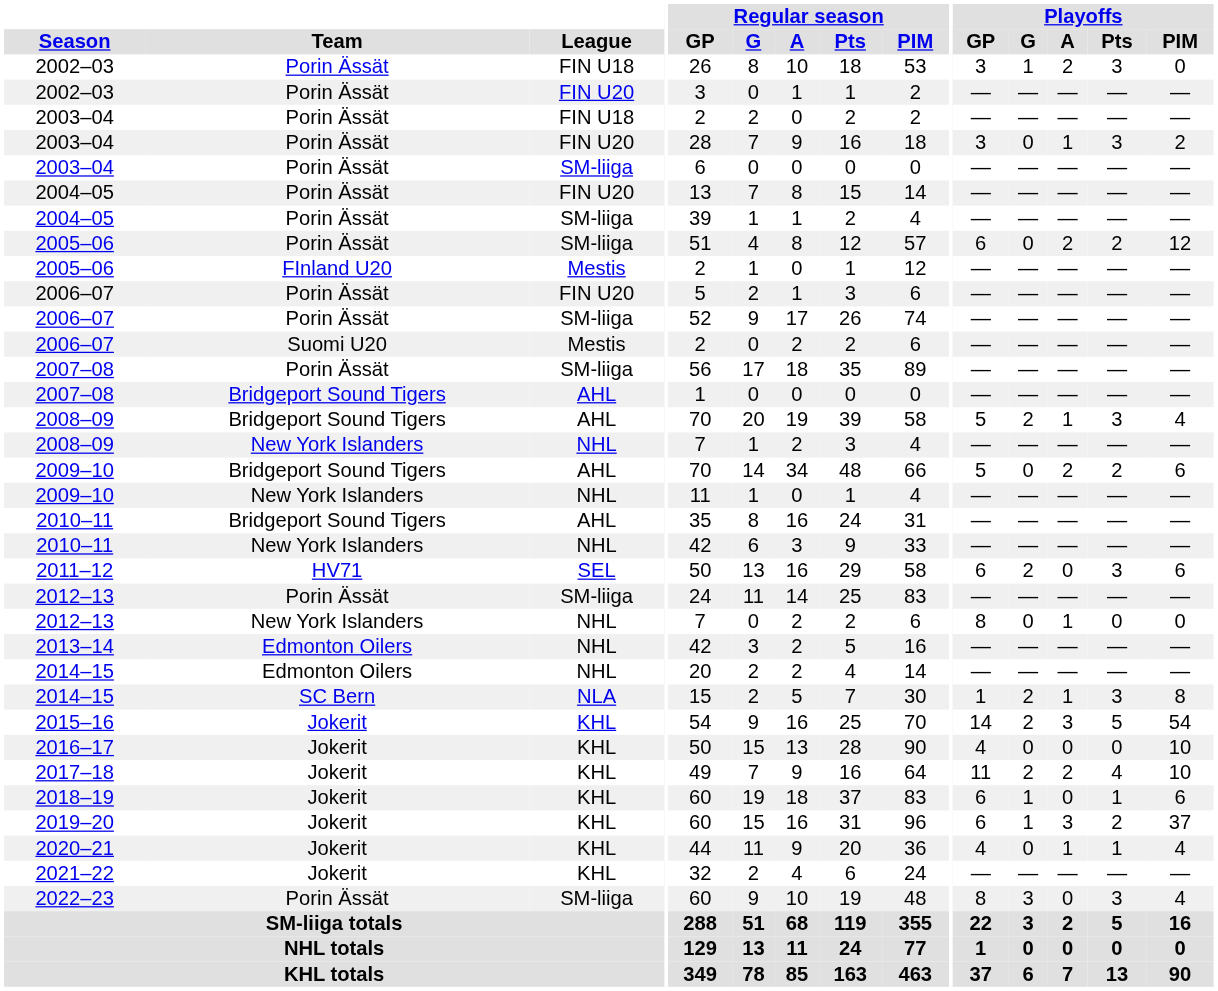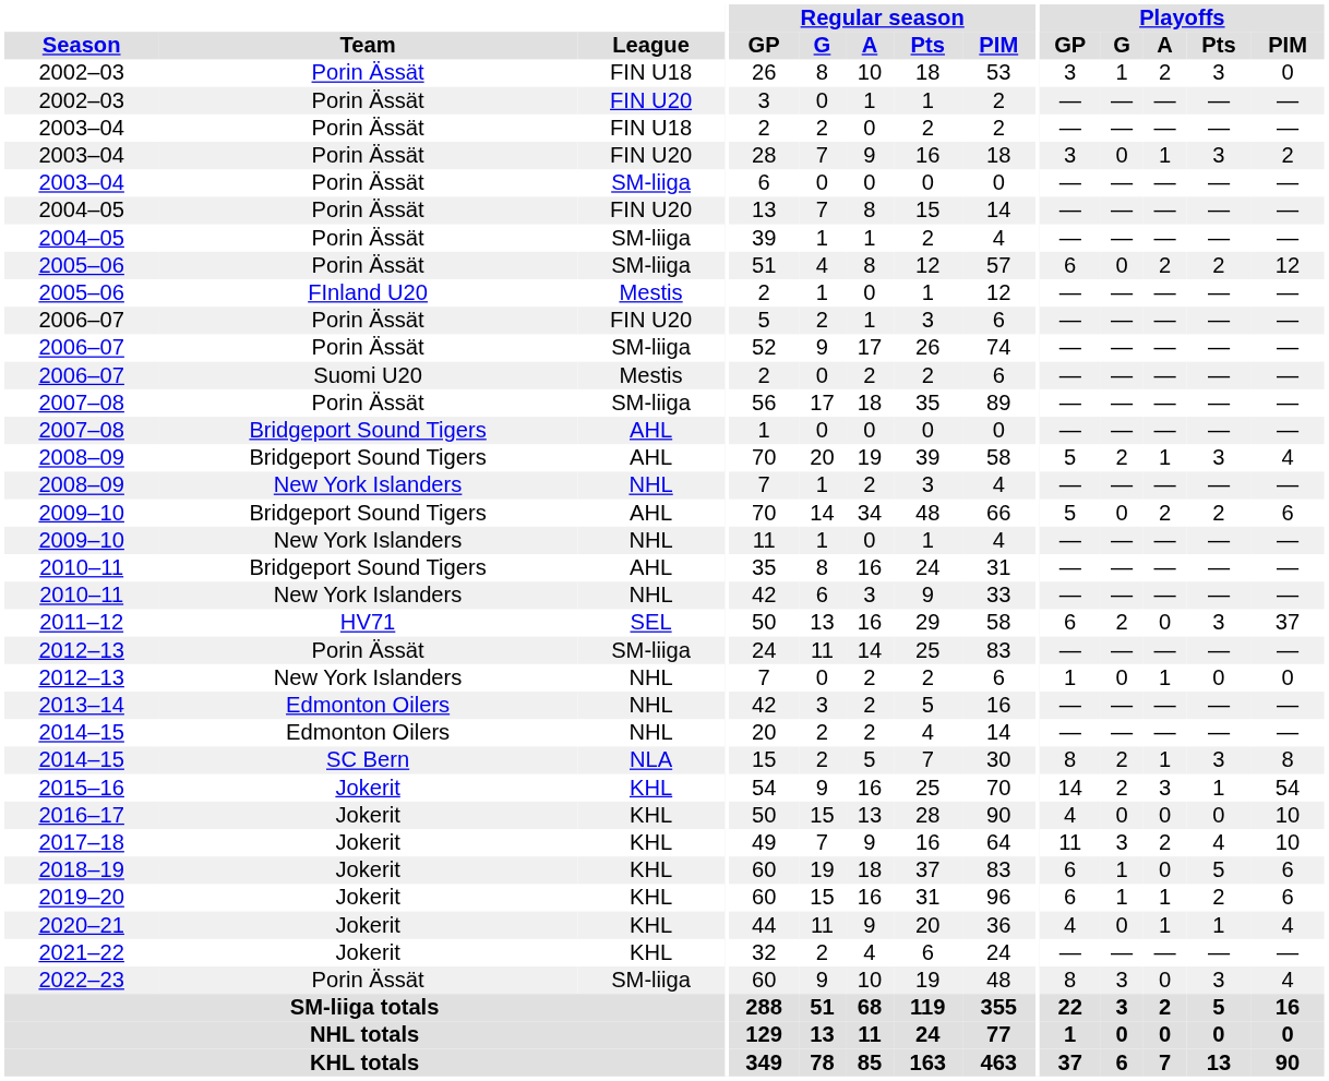 <table border="0" cellpadding="1" cellspacing="0" style="text-align:center; width:60em">
 <tr bgcolor="#e0e0e0">
 <th colspan="3"  bgcolor="#ffffff"></th>
 <th rowspan="99" bgcolor="#ffffff"></th>
 <th colspan="5"><a href='#'>Regular season</a></th>
 <th rowspan="99" bgcolor="#ffffff"></th>
 <th colspan="5"><a href='#'>Playoffs</a></th>
 </tr>
 <tr bgcolor="#e0e0e0">
 <th><a href='#'>Season</a></th>
 <th>Team</th>
 <th>League</th>
 <th>GP</th>
 <th><a href='#'>G</a></th>
 <th><a href='#'>A</a></th>
 <th><a href='#'>Pts</a></th>
 <th><a href='#'>PIM</a></th>
 <th>GP</th>
 <th>G</th>
 <th>A</th>
 <th>Pts</th>
 <th>PIM</th>
 </tr>
 <tr>
 <td>2002–03</td>
 <td><a href='#'>Porin Ässät</a></td>
 <td>FIN U18</td>
 <td>26</td>
 <td>8</td>
 <td>10</td>
 <td>18</td>
 <td>53</td>
 <td>3</td>
 <td>1</td>
 <td>2</td>
 <td>3</td>
 <td>0</td>
 </tr>
 <tr bgcolor="#f0f0f0">
 <td>2002–03</td>
 <td>Porin Ässät</td>
 <td><a href='#'>FIN U20</a></td>
 <td>3</td>
 <td>0</td>
 <td>1</td>
 <td>1</td>
 <td>2</td>
 <td>—</td>
 <td>—</td>
 <td>—</td>
 <td>—</td>
 <td>—</td>
 </tr>
 <tr>
 <td>2003–04</td>
 <td>Porin Ässät</td>
 <td>FIN U18</td>
 <td>2</td>
 <td>2</td>
 <td>0</td>
 <td>2</td>
 <td>2</td>
 <td>—</td>
 <td>—</td>
 <td>—</td>
 <td>—</td>
 <td>—</td>
 </tr>
 <tr bgcolor="#f0f0f0">
 <td>2003–04</td>
 <td>Porin Ässät</td>
 <td>FIN U20</td>
 <td>28</td>
 <td>7</td>
 <td>9</td>
 <td>16</td>
 <td>18</td>
 <td>3</td>
 <td>0</td>
 <td>1</td>
 <td>3</td>
 <td>2</td>
 </tr>
 <tr>
 <td><a href='#'>2003–04</a></td>
 <td>Porin Ässät</td>
 <td><a href='#'>SM-liiga</a></td>
 <td>6</td>
 <td>0</td>
 <td>0</td>
 <td>0</td>
 <td>0</td>
 <td>—</td>
 <td>—</td>
 <td>—</td>
 <td>—</td>
 <td>—</td>
 </tr>
 <tr bgcolor="#f0f0f0">
 <td>2004–05</td>
 <td>Porin Ässät</td>
 <td>FIN U20</td>
 <td>13</td>
 <td>7</td>
 <td>8</td>
 <td>15</td>
 <td>14</td>
 <td>—</td>
 <td>—</td>
 <td>—</td>
 <td>—</td>
 <td>—</td>
 </tr>
 <tr>
 <td><a href='#'>2004–05</a></td>
 <td>Porin Ässät</td>
 <td>SM-liiga</td>
 <td>39</td>
 <td>1</td>
 <td>1</td>
 <td>2</td>
 <td>4</td>
 <td>—</td>
 <td>—</td>
 <td>—</td>
 <td>—</td>
 <td>—</td>
 </tr>
 <tr bgcolor="#f0f0f0">
 <td><a href='#'>2005–06</a></td>
 <td>Porin Ässät</td>
 <td>SM-liiga</td>
 <td>51</td>
 <td>4</td>
 <td>8</td>
 <td>12</td>
 <td>57</td>
 <td>6</td>
 <td>0</td>
 <td>2</td>
 <td>2</td>
 <td>12</td>
 </tr>
 <tr>
 <td><a href='#'>2005–06</a></td>
 <td><a href='#'>FInland U20</a></td>
 <td><a href='#'>Mestis</a></td>
 <td>2</td>
 <td>1</td>
 <td>0</td>
 <td>1</td>
 <td>12</td>
 <td>—</td>
 <td>—</td>
 <td>—</td>
 <td>—</td>
 <td>—</td>
 </tr>
 <tr bgcolor="#f0f0f0">
 <td>2006–07</td>
 <td>Porin Ässät</td>
 <td>FIN U20</td>
 <td>5</td>
 <td>2</td>
 <td>1</td>
 <td>3</td>
 <td>6</td>
 <td>—</td>
 <td>—</td>
 <td>—</td>
 <td>—</td>
 <td>—</td>
 </tr>
 <tr>
 <td><a href='#'>2006–07</a></td>
 <td>Porin Ässät</td>
 <td>SM-liiga</td>
 <td>52</td>
 <td>9</td>
 <td>17</td>
 <td>26</td>
 <td>74</td>
 <td>—</td>
 <td>—</td>
 <td>—</td>
 <td>—</td>
 <td>—</td>
 </tr>
 <tr bgcolor="#f0f0f0">
 <td><a href='#'>2006–07</a></td>
 <td>Suomi U20</td>
 <td>Mestis</td>
 <td>2</td>
 <td>0</td>
 <td>2</td>
 <td>2</td>
 <td>6</td>
 <td>—</td>
 <td>—</td>
 <td>—</td>
 <td>—</td>
 <td>—</td>
 </tr>
 <tr>
 <td><a href='#'>2007–08</a></td>
 <td>Porin Ässät</td>
 <td>SM-liiga</td>
 <td>56</td>
 <td>17</td>
 <td>18</td>
 <td>35</td>
 <td>89</td>
 <td>—</td>
 <td>—</td>
 <td>—</td>
 <td>—</td>
 <td>—</td>
 </tr>
 <tr bgcolor="#f0f0f0">
 <td><a href='#'>2007–08</a></td>
 <td><a href='#'>Bridgeport Sound Tigers</a></td>
 <td><a href='#'>AHL</a></td>
 <td>1</td>
 <td>0</td>
 <td>0</td>
 <td>0</td>
 <td>0</td>
 <td>—</td>
 <td>—</td>
 <td>—</td>
 <td>—</td>
 <td>—</td>
 </tr>
 <tr>
 <td><a href='#'>2008–09</a></td>
 <td>Bridgeport Sound Tigers</td>
 <td>AHL</td>
 <td>70</td>
 <td>20</td>
 <td>19</td>
 <td>39</td>
 <td>58</td>
 <td>5</td>
 <td>2</td>
 <td>1</td>
 <td>3</td>
 <td>4</td>
 </tr>
 <tr bgcolor="#f0f0f0">
 <td><a href='#'>2008–09</a></td>
 <td><a href='#'>New York Islanders</a></td>
 <td><a href='#'>NHL</a></td>
 <td>7</td>
 <td>1</td>
 <td>2</td>
 <td>3</td>
 <td>4</td>
 <td>—</td>
 <td>—</td>
 <td>—</td>
 <td>—</td>
 <td>—</td>
 </tr>
 <tr>
 <td><a href='#'>2009–10</a></td>
 <td>Bridgeport Sound Tigers</td>
 <td>AHL</td>
 <td>70</td>
 <td>14</td>
 <td>34</td>
 <td>48</td>
 <td>66</td>
 <td>5</td>
 <td>0</td>
 <td>2</td>
 <td>2</td>
 <td>6</td>
 </tr>
 <tr bgcolor="#f0f0f0">
 <td><a href='#'>2009–10</a></td>
 <td>New York Islanders</td>
 <td>NHL</td>
 <td>11</td>
 <td>1</td>
 <td>0</td>
 <td>1</td>
 <td>4</td>
 <td>—</td>
 <td>—</td>
 <td>—</td>
 <td>—</td>
 <td>—</td>
 </tr>
 <tr>
 <td><a href='#'>2010–11</a></td>
 <td>Bridgeport Sound Tigers</td>
 <td>AHL</td>
 <td>35</td>
 <td>8</td>
 <td>16</td>
 <td>24</td>
 <td>31</td>
 <td>—</td>
 <td>—</td>
 <td>—</td>
 <td>—</td>
 <td>—</td>
 </tr>
 <tr bgcolor="#f0f0f0">
 <td><a href='#'>2010–11</a></td>
 <td>New York Islanders</td>
 <td>NHL</td>
 <td>42</td>
 <td>6</td>
 <td>3</td>
 <td>9</td>
 <td>33</td>
 <td>—</td>
 <td>—</td>
 <td>—</td>
 <td>—</td>
 <td>—</td>
 </tr>
 <tr>
 <td><a href='#'>2011–12</a></td>
 <td><a href='#'>HV71</a></td>
 <td><a href='#'>SEL</a></td>
 <td>50</td>
 <td>13</td>
 <td>16</td>
 <td>29</td>
 <td>58</td>
 <td>6</td>
 <td>2</td>
 <td>0</td>
 <td>3</td>
-<td>6</td>
+<td>37</td>
 </tr>
 <tr bgcolor="#f0f0f0">
 <td><a href='#'>2012–13</a></td>
 <td>Porin Ässät</td>
 <td>SM-liiga</td>
 <td>24</td>
 <td>11</td>
 <td>14</td>
 <td>25</td>
 <td>83</td>
 <td>—</td>
 <td>—</td>
 <td>—</td>
 <td>—</td>
 <td>—</td>
 </tr>
 <tr>
 <td><a href='#'>2012–13</a></td>
 <td>New York Islanders</td>
 <td>NHL</td>
 <td>7</td>
 <td>0</td>
 <td>2</td>
 <td>2</td>
 <td>6</td>
-<td>8</td>
+<td>1</td>
 <td>0</td>
 <td>1</td>
 <td>0</td>
 <td>0</td>
 </tr>
 <tr bgcolor="#f0f0f0">
 <td><a href='#'>2013–14</a></td>
 <td><a href='#'>Edmonton Oilers</a></td>
 <td>NHL</td>
 <td>42</td>
 <td>3</td>
 <td>2</td>
 <td>5</td>
 <td>16</td>
 <td>—</td>
 <td>—</td>
 <td>—</td>
 <td>—</td>
 <td>—</td>
 </tr>
 <tr>
 <td><a href='#'>2014–15</a></td>
 <td>Edmonton Oilers</td>
 <td>NHL</td>
 <td>20</td>
 <td>2</td>
 <td>2</td>
 <td>4</td>
 <td>14</td>
 <td>—</td>
 <td>—</td>
 <td>—</td>
 <td>—</td>
 <td>—</td>
 </tr>
 <tr bgcolor="#f0f0f0">
 <td><a href='#'>2014–15</a></td>
 <td><a href='#'>SC Bern</a></td>
 <td><a href='#'>NLA</a></td>
 <td>15</td>
 <td>2</td>
 <td>5</td>
 <td>7</td>
 <td>30</td>
-<td>1</td>
+<td>8</td>
 <td>2</td>
 <td>1</td>
 <td>3</td>
 <td>8</td>
 </tr>
 <tr>
 <td><a href='#'>2015–16</a></td>
 <td><a href='#'>Jokerit</a></td>
 <td><a href='#'>KHL</a></td>
 <td>54</td>
 <td>9</td>
 <td>16</td>
 <td>25</td>
 <td>70</td>
 <td>14</td>
 <td>2</td>
 <td>3</td>
-<td>5</td>
+<td>1</td>
 <td>54</td>
 </tr>
 <tr bgcolor="#f0f0f0">
 <td><a href='#'>2016–17</a></td>
 <td>Jokerit</td>
 <td>KHL</td>
 <td>50</td>
 <td>15</td>
 <td>13</td>
 <td>28</td>
 <td>90</td>
 <td>4</td>
 <td>0</td>
 <td>0</td>
 <td>0</td>
 <td>10</td>
 </tr>
 <tr>
 <td><a href='#'>2017–18</a></td>
 <td>Jokerit</td>
 <td>KHL</td>
 <td>49</td>
 <td>7</td>
 <td>9</td>
 <td>16</td>
 <td>64</td>
 <td>11</td>
-<td>2</td>
+<td>3</td>
 <td>2</td>
 <td>4</td>
 <td>10</td>
 </tr>
 <tr bgcolor="#f0f0f0">
 <td><a href='#'>2018–19</a></td>
 <td>Jokerit</td>
 <td>KHL</td>
 <td>60</td>
 <td>19</td>
 <td>18</td>
 <td>37</td>
 <td>83</td>
 <td>6</td>
 <td>1</td>
 <td>0</td>
-<td>1</td>
+<td>5</td>
 <td>6</td>
 </tr>
 <tr>
 <td><a href='#'>2019–20</a></td>
 <td>Jokerit</td>
 <td>KHL</td>
 <td>60</td>
 <td>15</td>
 <td>16</td>
 <td>31</td>
 <td>96</td>
 <td>6</td>
 <td>1</td>
-<td>3</td>
+<td>1</td>
 <td>2</td>
-<td>37</td>
+<td>6</td>
 </tr>
 <tr bgcolor="#f0f0f0">
 <td><a href='#'>2020–21</a></td>
 <td>Jokerit</td>
 <td>KHL</td>
 <td>44</td>
 <td>11</td>
 <td>9</td>
 <td>20</td>
 <td>36</td>
 <td>4</td>
 <td>0</td>
 <td>1</td>
 <td>1</td>
 <td>4</td>
 </tr>
 <tr>
 <td><a href='#'>2021–22</a></td>
 <td>Jokerit</td>
 <td>KHL</td>
 <td>32</td>
 <td>2</td>
 <td>4</td>
 <td>6</td>
 <td>24</td>
 <td>—</td>
 <td>—</td>
 <td>—</td>
 <td>—</td>
 <td>—</td>
 </tr>
 <tr bgcolor="#f0f0f0">
 <td><a href='#'>2022–23</a></td>
 <td>Porin Ässät</td>
 <td>SM-liiga</td>
 <td>60</td>
 <td>9</td>
 <td>10</td>
 <td>19</td>
 <td>48</td>
 <td>8</td>
 <td>3</td>
 <td>0</td>
 <td>3</td>
 <td>4</td>
 </tr>
 <tr bgcolor="#e0e0e0">
 <th colspan="3">SM-liiga totals</th>
 <th>288</th>
 <th>51</th>
 <th>68</th>
 <th>119</th>
 <th>355</th>
 <th>22</th>
 <th>3</th>
 <th>2</th>
 <th>5</th>
 <th>16</th>
 </tr>
 <tr bgcolor="#e0e0e0">
 <th colspan="3">NHL totals</th>
 <th>129</th>
 <th>13</th>
 <th>11</th>
 <th>24</th>
 <th>77</th>
 <th>1</th>
 <th>0</th>
 <th>0</th>
 <th>0</th>
 <th>0</th>
 </tr>
 <tr bgcolor="#e0e0e0">
 <th colspan="3">KHL totals</th>
 <th>349</th>
 <th>78</th>
 <th>85</th>
 <th>163</th>
 <th>463</th>
 <th>37</th>
 <th>6</th>
 <th>7</th>
 <th>13</th>
 <th>90</th>
 </tr>
 </table>
